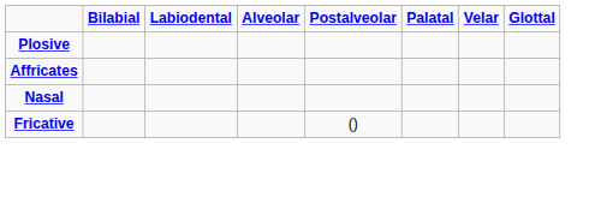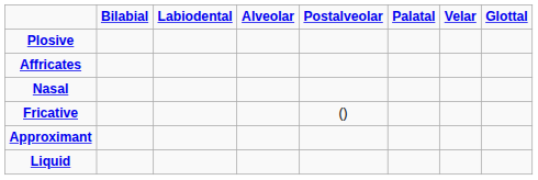 <table border="2" cellpadding="5" style="margin: 1em 1em 1em 0; border-collapse: collapse; text-align: center; background: #f9f9f9; border: 1px #aaa solid;">
 <tr>
 <td> </td>
 <th><a href='#'>Bilabial</a></th>
 <th><a href='#'>Labiodental</a></th>
 <th><a href='#'>Alveolar</a></th>
 <th><a href='#'>Postalveolar</a></th>
 <th><a href='#'>Palatal</a></th>
 <th><a href='#'>Velar</a></th>
 <th><a href='#'>Glottal</a></th>
 </tr>
 <tr>
 <th><a href='#'>Plosive</a></th>
 <td>  </td>
 <td> </td>
 <td>  </td>
 <td> </td>
 <td> </td>
 <td>   </td>
 <td> </td>
 </tr>
 <tr>
 <th><a href='#'>Affricates</a></th>
 <td></td>
 <td> </td>
 <td> </td>
 <td> </td>
 <td> </td>
 <td> </td>
 <td> </td>
 </tr>
 <tr>
 <th><a href='#'>Nasal</a></th>
 <td></td>
 <td> </td>
 <td></td>
 <td> </td>
 <td> </td>
 <td> </td>
 <td> </td>
 </tr>
 <tr>
 <th><a href='#'>Fricative</a></th>
 <td> </td>
 <td>   </td>
 <td>    </td>
 <td>() </td>
 <td> </td>
 <td> </td>
 <td></td>
 </tr>
+<tr>
+<th><a href='#'>Approximant</a></th>
+<td></td>
+<td> </td>
+<td> </td>
+<td> </td>
+<td></td>
+<td> </td>
+<td> </td>
+</tr>
+<tr>
+<th><a href='#'>Liquid</a></th>
+<td> </td>
+<td> </td>
+<td>  </td>
+<td> </td>
+<td> </td>
+<td> </td>
+<td> </td>
+</tr>
 </table>
